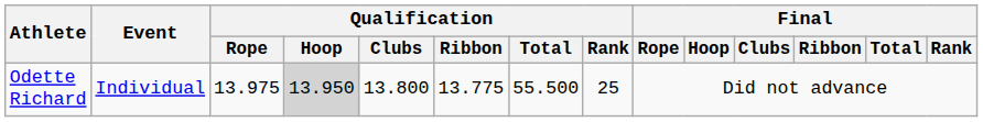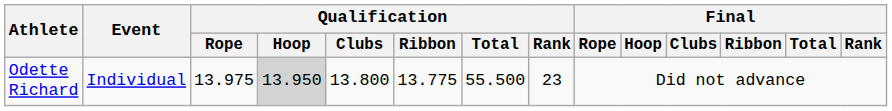 <table class=wikitable style="font-size:90%">
 <tr>
 <th rowspan=2>Athlete</th>
 <th rowspan=2>Event</th>
 <th colspan=6>Qualification</th>
 <th colspan=6>Final</th>
 </tr>
 <tr style="font-size:95%">
 <th>Rope</th>
 <th>Hoop</th>
 <th>Clubs</th>
 <th>Ribbon</th>
 <th>Total</th>
 <th>Rank</th>
 <th>Rope</th>
 <th>Hoop</th>
 <th>Clubs</th>
 <th>Ribbon</th>
 <th>Total</th>
 <th>Rank</th>
 </tr>
 <tr align=center>
 <td align=left><a href='#'>Odette Richard</a></td>
 <td align=left><a href='#'>Individual</a></td>
 <td>13.975</td>
 <td style="background: lightgrey;">13.950</td>
 <td>13.800</td>
 <td>13.775</td>
 <td>55.500</td>
-<td>25</td>
+<td>23</td>
 <td colspan=6>Did not advance</td>
 </tr>
 </table>
